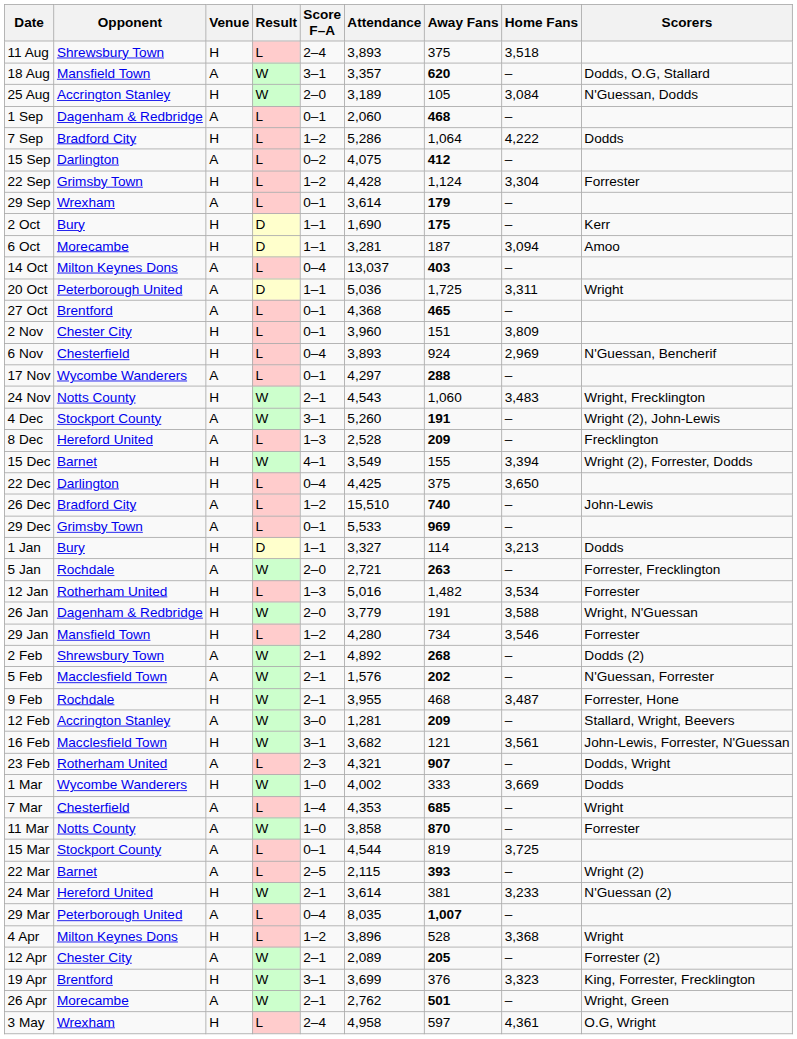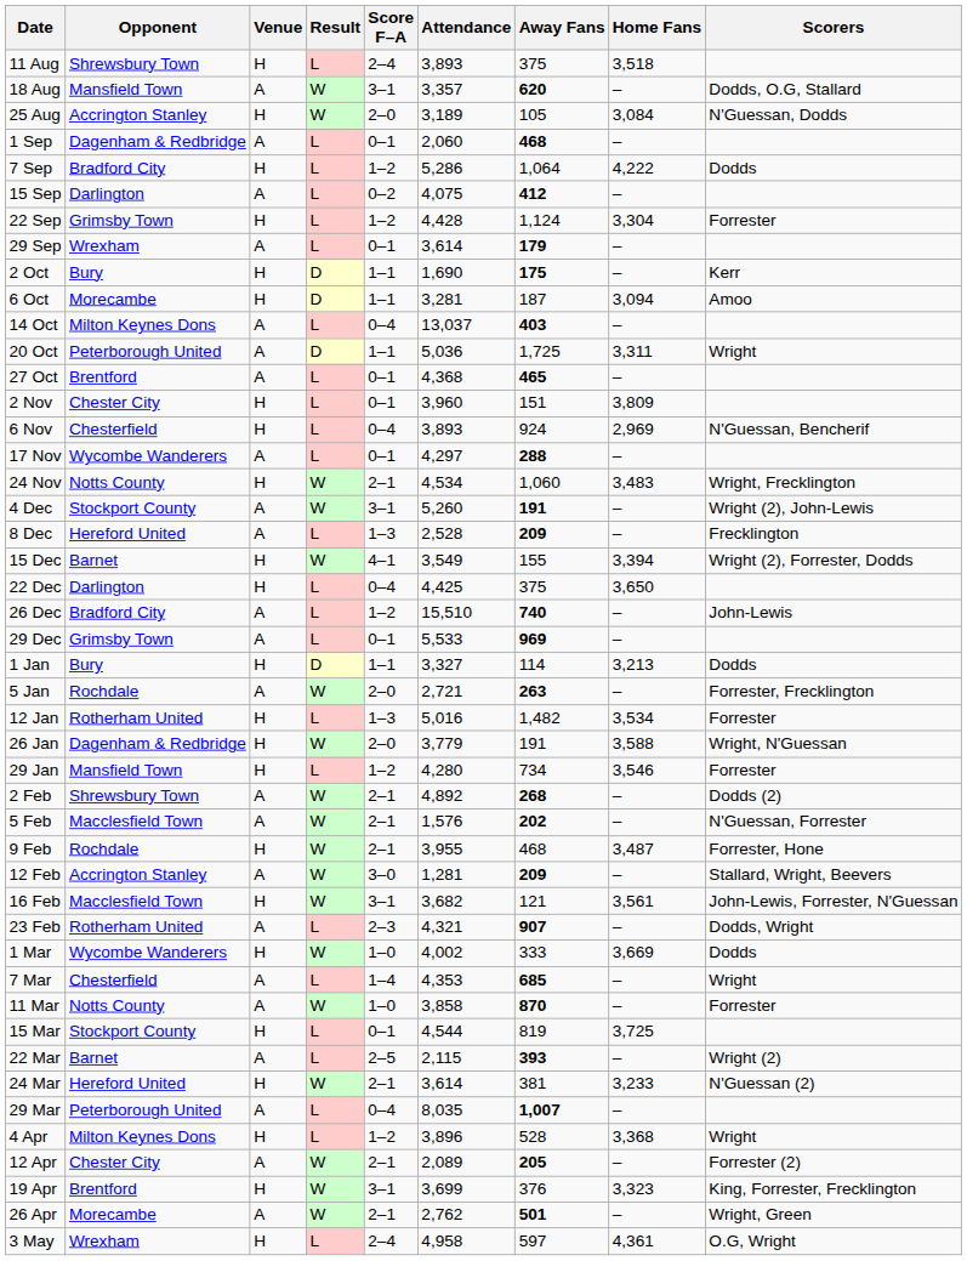 <table class="wikitable">
 <tr>
 <th>Date</th>
 <th>Opponent</th>
 <th>Venue</th>
 <th>Result</th>
 <th>Score<br>F–A</th>
 <th>Attendance</th>
 <th>Away Fans</th>
 <th>Home Fans</th>
 <th>Scorers</th>
 </tr>
 <tr>
 <td>11 Aug</td>
 <td><a href='#'>Shrewsbury Town</a></td>
 <td>H</td>
 <td bgcolor="#FFCCCC">L</td>
 <td>2–4</td>
 <td>3,893</td>
 <td>375</td>
 <td>3,518</td>
 <td></td>
 </tr>
 <tr>
 <td>18 Aug</td>
 <td><a href='#'>Mansfield Town</a></td>
 <td>A</td>
 <td bgcolor="#CCFFCC">W</td>
 <td>3–1</td>
 <td>3,357</td>
 <td><strong>620</strong></td>
 <td>–</td>
 <td>Dodds, O.G, Stallard</td>
 </tr>
 <tr>
 <td>25 Aug</td>
 <td><a href='#'>Accrington Stanley</a></td>
 <td>H</td>
 <td bgcolor="#CCFFCC">W</td>
 <td>2–0</td>
 <td>3,189</td>
 <td>105</td>
 <td>3,084</td>
 <td>N'Guessan, Dodds</td>
 </tr>
 <tr>
 <td>1 Sep</td>
 <td><a href='#'>Dagenham & Redbridge</a></td>
 <td>A</td>
 <td bgcolor="#FFCCCC">L</td>
 <td>0–1</td>
 <td>2,060</td>
 <td><strong>468</strong></td>
 <td>–</td>
 <td></td>
 </tr>
 <tr>
 <td>7 Sep</td>
 <td><a href='#'>Bradford City</a></td>
 <td>H</td>
 <td bgcolor="#FFCCCC">L</td>
 <td>1–2</td>
 <td>5,286</td>
 <td>1,064</td>
 <td>4,222</td>
 <td>Dodds</td>
 </tr>
 <tr>
 <td>15 Sep</td>
 <td><a href='#'>Darlington</a></td>
 <td>A</td>
 <td bgcolor="#FFCCCC">L</td>
 <td>0–2</td>
 <td>4,075</td>
 <td><strong>412</strong></td>
 <td>–</td>
 <td></td>
 </tr>
 <tr>
 <td>22 Sep</td>
 <td><a href='#'>Grimsby Town</a></td>
 <td>H</td>
 <td bgcolor="#FFCCCC">L</td>
 <td>1–2</td>
 <td>4,428</td>
 <td>1,124</td>
 <td>3,304</td>
 <td>Forrester</td>
 </tr>
 <tr>
 <td>29 Sep</td>
 <td><a href='#'>Wrexham</a></td>
 <td>A</td>
 <td bgcolor="#FFCCCC">L</td>
 <td>0–1</td>
 <td>3,614</td>
 <td><strong>179</strong></td>
 <td>–</td>
 <td></td>
 </tr>
 <tr>
 <td>2 Oct</td>
 <td><a href='#'>Bury</a></td>
 <td>H</td>
 <td bgcolor="#FFFFCC">D</td>
 <td>1–1</td>
 <td>1,690</td>
 <td><strong>175</strong></td>
 <td>–</td>
 <td>Kerr</td>
 </tr>
 <tr>
 <td>6 Oct</td>
 <td><a href='#'>Morecambe</a></td>
 <td>H</td>
 <td bgcolor="#FFFFCC">D</td>
 <td>1–1</td>
 <td>3,281</td>
 <td>187</td>
 <td>3,094</td>
 <td>Amoo</td>
 </tr>
 <tr>
 <td>14 Oct</td>
 <td><a href='#'>Milton Keynes Dons</a></td>
 <td>A</td>
 <td bgcolor="#FFCCCC">L</td>
 <td>0–4</td>
 <td>13,037</td>
 <td><strong>403</strong></td>
 <td>–</td>
 <td></td>
 </tr>
 <tr>
 <td>20 Oct</td>
 <td><a href='#'>Peterborough United</a></td>
 <td>A</td>
 <td bgcolor="#FFFFCC">D</td>
 <td>1–1</td>
 <td>5,036</td>
 <td>1,725</td>
 <td>3,311</td>
 <td>Wright</td>
 </tr>
 <tr>
 <td>27 Oct</td>
 <td><a href='#'>Brentford</a></td>
 <td>A</td>
 <td bgcolor="#FFCCCC">L</td>
 <td>0–1</td>
 <td>4,368</td>
 <td><strong>465</strong></td>
 <td>–</td>
 <td></td>
 </tr>
 <tr>
 <td>2 Nov</td>
 <td><a href='#'>Chester City</a></td>
 <td>H</td>
 <td bgcolor="#FFCCCC">L</td>
 <td>0–1</td>
 <td>3,960</td>
 <td>151</td>
 <td>3,809</td>
 <td></td>
 </tr>
 <tr>
 <td>6 Nov</td>
 <td><a href='#'>Chesterfield</a></td>
 <td>H</td>
 <td bgcolor="#FFCCCC">L</td>
 <td>0–4</td>
 <td>3,893</td>
 <td>924</td>
 <td>2,969</td>
 <td>N'Guessan, Bencherif</td>
 </tr>
 <tr>
 <td>17 Nov</td>
 <td><a href='#'>Wycombe Wanderers</a></td>
 <td>A</td>
 <td bgcolor="#FFCCCC">L</td>
 <td>0–1</td>
 <td>4,297</td>
 <td><strong>288</strong></td>
 <td>–</td>
 <td></td>
 </tr>
 <tr>
 <td>24 Nov</td>
 <td><a href='#'>Notts County</a></td>
 <td>H</td>
 <td bgcolor="#CCFFCC">W</td>
 <td>2–1</td>
-<td>4,543</td>
+<td>4,534</td>
 <td>1,060</td>
 <td>3,483</td>
 <td>Wright, Frecklington</td>
 </tr>
 <tr>
 <td>4 Dec</td>
 <td><a href='#'>Stockport County</a></td>
 <td>A</td>
 <td bgcolor="#CCFFCC">W</td>
 <td>3–1</td>
 <td>5,260</td>
 <td><strong>191</strong></td>
 <td>–</td>
 <td>Wright (2), John-Lewis</td>
 </tr>
 <tr>
 <td>8 Dec</td>
 <td><a href='#'>Hereford United</a></td>
 <td>A</td>
 <td bgcolor="#FFCCCC">L</td>
 <td>1–3</td>
 <td>2,528</td>
 <td><strong>209</strong></td>
 <td>–</td>
 <td>Frecklington</td>
 </tr>
 <tr>
 <td>15 Dec</td>
 <td><a href='#'>Barnet</a></td>
 <td>H</td>
 <td bgcolor="#CCFFCC">W</td>
 <td>4–1</td>
 <td>3,549</td>
 <td>155</td>
 <td>3,394</td>
 <td>Wright (2), Forrester, Dodds</td>
 </tr>
 <tr>
 <td>22 Dec</td>
 <td><a href='#'>Darlington</a></td>
 <td>H</td>
 <td bgcolor="#FFCCCC">L</td>
 <td>0–4</td>
 <td>4,425</td>
 <td>375</td>
 <td>3,650</td>
 <td></td>
 </tr>
 <tr>
 <td>26 Dec</td>
 <td><a href='#'>Bradford City</a></td>
 <td>A</td>
 <td bgcolor="#FFCCCC">L</td>
 <td>1–2</td>
 <td>15,510</td>
 <td><strong>740</strong></td>
 <td>–</td>
 <td>John-Lewis</td>
 </tr>
 <tr>
 <td>29 Dec</td>
 <td><a href='#'>Grimsby Town</a></td>
 <td>A</td>
 <td bgcolor="#FFCCCC">L</td>
 <td>0–1</td>
 <td>5,533</td>
 <td><strong>969</strong></td>
 <td>–</td>
 <td></td>
 </tr>
 <tr>
 <td>1 Jan</td>
 <td><a href='#'>Bury</a></td>
 <td>H</td>
 <td bgcolor="#FFFFCC">D</td>
 <td>1–1</td>
 <td>3,327</td>
 <td>114</td>
 <td>3,213</td>
 <td>Dodds</td>
 </tr>
 <tr>
 <td>5 Jan</td>
 <td><a href='#'>Rochdale</a></td>
 <td>A</td>
 <td bgcolor="#CCFFCC">W</td>
 <td>2–0</td>
 <td>2,721</td>
 <td><strong>263</strong></td>
 <td>–</td>
 <td>Forrester, Frecklington</td>
 </tr>
 <tr>
 <td>12 Jan</td>
 <td><a href='#'>Rotherham United</a></td>
 <td>H</td>
 <td bgcolor="#FFCCCC">L</td>
 <td>1–3</td>
 <td>5,016</td>
 <td>1,482</td>
 <td>3,534</td>
 <td>Forrester</td>
 </tr>
 <tr>
 <td>26 Jan</td>
 <td><a href='#'>Dagenham & Redbridge</a></td>
 <td>H</td>
 <td bgcolor="#CCFFCC">W</td>
 <td>2–0</td>
 <td>3,779</td>
 <td>191</td>
 <td>3,588</td>
 <td>Wright, N'Guessan</td>
 </tr>
 <tr>
 <td>29 Jan</td>
 <td><a href='#'>Mansfield Town</a></td>
 <td>H</td>
 <td bgcolor="#FFCCCC">L</td>
 <td>1–2</td>
 <td>4,280</td>
 <td>734</td>
 <td>3,546</td>
 <td>Forrester</td>
 </tr>
 <tr>
 <td>2 Feb</td>
 <td><a href='#'>Shrewsbury Town</a></td>
 <td>A</td>
 <td bgcolor="#CCFFCC">W</td>
 <td>2–1</td>
 <td>4,892</td>
 <td><strong>268</strong></td>
 <td>–</td>
 <td>Dodds (2)</td>
 </tr>
 <tr>
 <td>5 Feb</td>
 <td><a href='#'>Macclesfield Town</a></td>
 <td>A</td>
 <td bgcolor="#CCFFCC">W</td>
 <td>2–1</td>
 <td>1,576</td>
 <td><strong>202</strong></td>
 <td>–</td>
 <td>N'Guessan, Forrester</td>
 </tr>
 <tr>
 <td>9 Feb</td>
 <td><a href='#'>Rochdale</a></td>
 <td>H</td>
 <td bgcolor="#CCFFCC">W</td>
 <td>2–1</td>
 <td>3,955</td>
 <td>468</td>
 <td>3,487</td>
 <td>Forrester, Hone</td>
 </tr>
 <tr>
 <td>12 Feb</td>
 <td><a href='#'>Accrington Stanley</a></td>
 <td>A</td>
 <td bgcolor="#CCFFCC">W</td>
 <td>3–0</td>
 <td>1,281</td>
 <td><strong>209</strong></td>
 <td>–</td>
 <td>Stallard, Wright, Beevers</td>
 </tr>
 <tr>
 <td>16 Feb</td>
 <td><a href='#'>Macclesfield Town</a></td>
 <td>H</td>
 <td bgcolor="#CCFFCC">W</td>
 <td>3–1</td>
 <td>3,682</td>
 <td>121</td>
 <td>3,561</td>
 <td>John-Lewis, Forrester, N'Guessan</td>
 </tr>
 <tr>
 <td>23 Feb</td>
 <td><a href='#'>Rotherham United</a></td>
 <td>A</td>
 <td bgcolor="#FFCCCC">L</td>
 <td>2–3</td>
 <td>4,321</td>
 <td><strong>907</strong></td>
 <td>–</td>
 <td>Dodds, Wright</td>
 </tr>
 <tr>
 <td>1 Mar</td>
 <td><a href='#'>Wycombe Wanderers</a></td>
 <td>H</td>
 <td bgcolor="#CCFFCC">W</td>
 <td>1–0</td>
 <td>4,002</td>
 <td>333</td>
 <td>3,669</td>
 <td>Dodds</td>
 </tr>
 <tr>
 <td>7 Mar</td>
 <td><a href='#'>Chesterfield</a></td>
 <td>A</td>
 <td bgcolor="#FFCCCC">L</td>
 <td>1–4</td>
 <td>4,353</td>
 <td><strong>685</strong></td>
 <td>–</td>
 <td>Wright</td>
 </tr>
 <tr>
 <td>11 Mar</td>
 <td><a href='#'>Notts County</a></td>
 <td>A</td>
 <td bgcolor="#CCFFCC">W</td>
 <td>1–0</td>
 <td>3,858</td>
 <td><strong>870</strong></td>
 <td>–</td>
 <td>Forrester</td>
 </tr>
 <tr>
 <td>15 Mar</td>
 <td><a href='#'>Stockport County</a></td>
-<td>A</td>
+<td>H</td>
 <td bgcolor="#FFCCCC">L</td>
 <td>0–1</td>
 <td>4,544</td>
 <td>819</td>
 <td>3,725</td>
 <td></td>
 </tr>
 <tr>
 <td>22 Mar</td>
 <td><a href='#'>Barnet</a></td>
 <td>A</td>
 <td bgcolor="#FFCCCC">L</td>
 <td>2–5</td>
 <td>2,115</td>
 <td><strong>393</strong></td>
 <td>–</td>
 <td>Wright (2)</td>
 </tr>
 <tr>
 <td>24 Mar</td>
 <td><a href='#'>Hereford United</a></td>
 <td>H</td>
 <td bgcolor="#CCFFCC">W</td>
 <td>2–1</td>
 <td>3,614</td>
 <td>381</td>
 <td>3,233</td>
 <td>N'Guessan (2)</td>
 </tr>
 <tr>
 <td>29 Mar</td>
 <td><a href='#'>Peterborough United</a></td>
 <td>A</td>
 <td bgcolor="#FFCCCC">L</td>
 <td>0–4</td>
 <td>8,035</td>
 <td><strong>1,007</strong></td>
 <td>–</td>
 <td></td>
 </tr>
 <tr>
 <td>4 Apr</td>
 <td><a href='#'>Milton Keynes Dons</a></td>
 <td>H</td>
 <td bgcolor="#FFCCCC">L</td>
 <td>1–2</td>
 <td>3,896</td>
 <td>528</td>
 <td>3,368</td>
 <td>Wright</td>
 </tr>
 <tr>
 <td>12 Apr</td>
 <td><a href='#'>Chester City</a></td>
 <td>A</td>
 <td bgcolor="#CCFFCC">W</td>
 <td>2–1</td>
 <td>2,089</td>
 <td><strong>205</strong></td>
 <td>–</td>
 <td>Forrester (2)</td>
 </tr>
 <tr>
 <td>19 Apr</td>
 <td><a href='#'>Brentford</a></td>
 <td>H</td>
 <td bgcolor="#CCFFCC">W</td>
 <td>3–1</td>
 <td>3,699</td>
 <td>376</td>
 <td>3,323</td>
 <td>King, Forrester, Frecklington</td>
 </tr>
 <tr>
 <td>26 Apr</td>
 <td><a href='#'>Morecambe</a></td>
 <td>A</td>
 <td bgcolor="#CCFFCC">W</td>
 <td>2–1</td>
 <td>2,762</td>
 <td><strong>501</strong></td>
 <td>–</td>
 <td>Wright, Green</td>
 </tr>
 <tr>
 <td>3 May</td>
 <td><a href='#'>Wrexham</a></td>
 <td>H</td>
 <td bgcolor="#FFCCCC">L</td>
 <td>2–4</td>
 <td>4,958</td>
 <td>597</td>
 <td>4,361</td>
 <td>O.G, Wright</td>
 </tr>
 </table>
